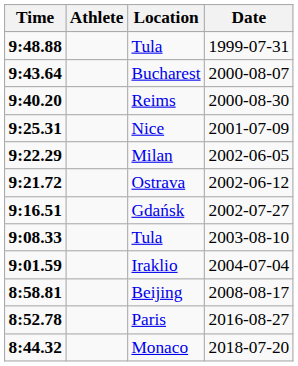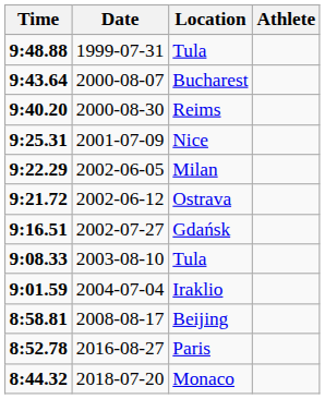 <table class="wikitable sortable">
 <tr>
 <th>Time</th>
+<th>Date</th>
+<th>Location</th>
 <th>Athlete</th>
-<th>Location</th>
-<th>Date</th>
 </tr>
 <tr>
 <td align="center"><strong>9:48.88</strong></td>
+<td>1999-07-31</td>
+<td><a href='#'>Tula</a></td>
 <td></td>
-<td><a href='#'>Tula</a></td>
-<td>1999-07-31</td>
 </tr>
 <tr>
 <td align="center"><strong>9:43.64</strong></td>
+<td>2000-08-07</td>
+<td><a href='#'>Bucharest</a></td>
 <td></td>
-<td><a href='#'>Bucharest</a></td>
-<td>2000-08-07</td>
 </tr>
 <tr>
 <td align="center"><strong>9:40.20</strong></td>
+<td>2000-08-30</td>
+<td><a href='#'>Reims</a></td>
 <td></td>
-<td><a href='#'>Reims</a></td>
-<td>2000-08-30</td>
 </tr>
 <tr>
 <td align="center"><strong>9:25.31</strong></td>
+<td>2001-07-09</td>
+<td><a href='#'>Nice</a></td>
 <td></td>
-<td><a href='#'>Nice</a></td>
-<td>2001-07-09</td>
 </tr>
 <tr>
 <td align="center"><strong>9:22.29</strong></td>
+<td>2002-06-05</td>
+<td><a href='#'>Milan</a></td>
 <td></td>
-<td><a href='#'>Milan</a></td>
-<td>2002-06-05</td>
 </tr>
 <tr>
 <td align="center"><strong>9:21.72</strong></td>
+<td>2002-06-12</td>
+<td><a href='#'>Ostrava</a></td>
 <td></td>
-<td><a href='#'>Ostrava</a></td>
-<td>2002-06-12</td>
 </tr>
 <tr>
 <td align="center"><strong>9:16.51</strong></td>
+<td>2002-07-27</td>
+<td><a href='#'>Gdańsk</a></td>
 <td></td>
-<td><a href='#'>Gdańsk</a></td>
-<td>2002-07-27</td>
 </tr>
 <tr>
 <td align="center"><strong>9:08.33</strong></td>
+<td>2003-08-10</td>
+<td><a href='#'>Tula</a></td>
 <td></td>
-<td><a href='#'>Tula</a></td>
-<td>2003-08-10</td>
 </tr>
 <tr>
 <td align="center"><strong>9:01.59</strong></td>
+<td>2004-07-04</td>
+<td><a href='#'>Iraklio</a></td>
 <td></td>
-<td><a href='#'>Iraklio</a></td>
-<td>2004-07-04</td>
 </tr>
 <tr>
 <td align="center"><strong>8:58.81</strong></td>
+<td>2008-08-17</td>
+<td><a href='#'>Beijing</a></td>
 <td></td>
-<td><a href='#'>Beijing</a></td>
-<td>2008-08-17</td>
 </tr>
 <tr>
 <td align="center"><strong>8:52.78</strong></td>
+<td>2016-08-27</td>
+<td><a href='#'>Paris</a></td>
 <td></td>
-<td><a href='#'>Paris</a></td>
-<td>2016-08-27</td>
 </tr>
 <tr>
 <td align="center"><strong>8:44.32</strong></td>
+<td>2018-07-20</td>
+<td><a href='#'>Monaco</a></td>
 <td></td>
-<td><a href='#'>Monaco</a></td>
-<td>2018-07-20</td>
 </tr>
 </table>
